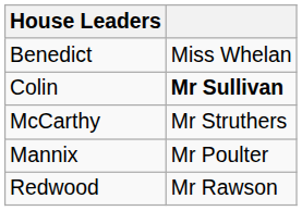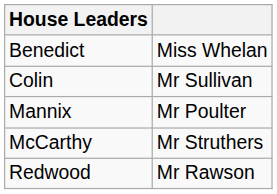 <table class="wikitable">
 <tr>
 <th>House Leaders</th>
 <th></th>
 </tr>
 <tr>
 <td>Benedict</td>
 <td>Miss Whelan</td>
 </tr>
 <tr>
 <td>Colin</td>
-<td><strong>Mr Sullivan</strong></td>
+<td>Mr Sullivan</td>
+</tr>
+<tr>
+<td>Mannix</td>
+<td>Mr Poulter</td>
 </tr>
 <tr>
 <td>McCarthy</td>
 <td>Mr Struthers</td>
 </tr>
 <tr>
-<td>Mannix</td>
-<td>Mr Poulter</td>
-</tr>
-<tr>
 <td>Redwood</td>
 <td>Mr Rawson</td>
 </tr>
 </table>
